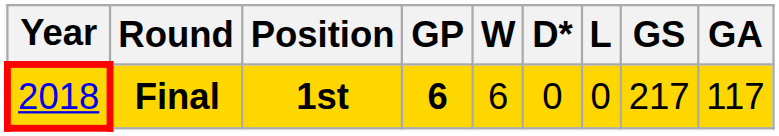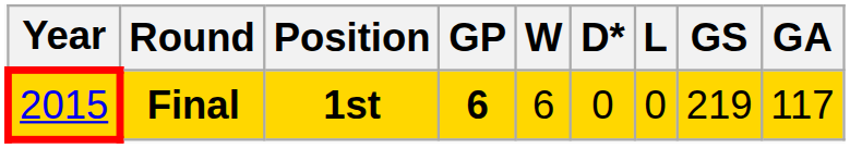 <table class="wikitable" style="text-align: center;">
 <tr>
 <th>Year</th>
 <th>Round</th>
 <th>Position</th>
 <th>GP</th>
 <th>W</th>
 <th>D*</th>
 <th>L</th>
 <th>GS</th>
 <th>GA</th>
 </tr>
 <tr style="background:gold;">
-<td style="border: 3px solid red"> <a href='#'>2018</a></td>
+<td style="border: 3px solid red"> <a href='#'>2015</a></td>
 <td><strong>Final</strong></td>
 <td><strong>1st</strong></td>
 <td><strong>6</strong></td>
 <td>6</td>
 <td>0</td>
 <td>0</td>
-<td>217</td>
+<td>219</td>
 <td>117</td>
 </tr>
 </table>
